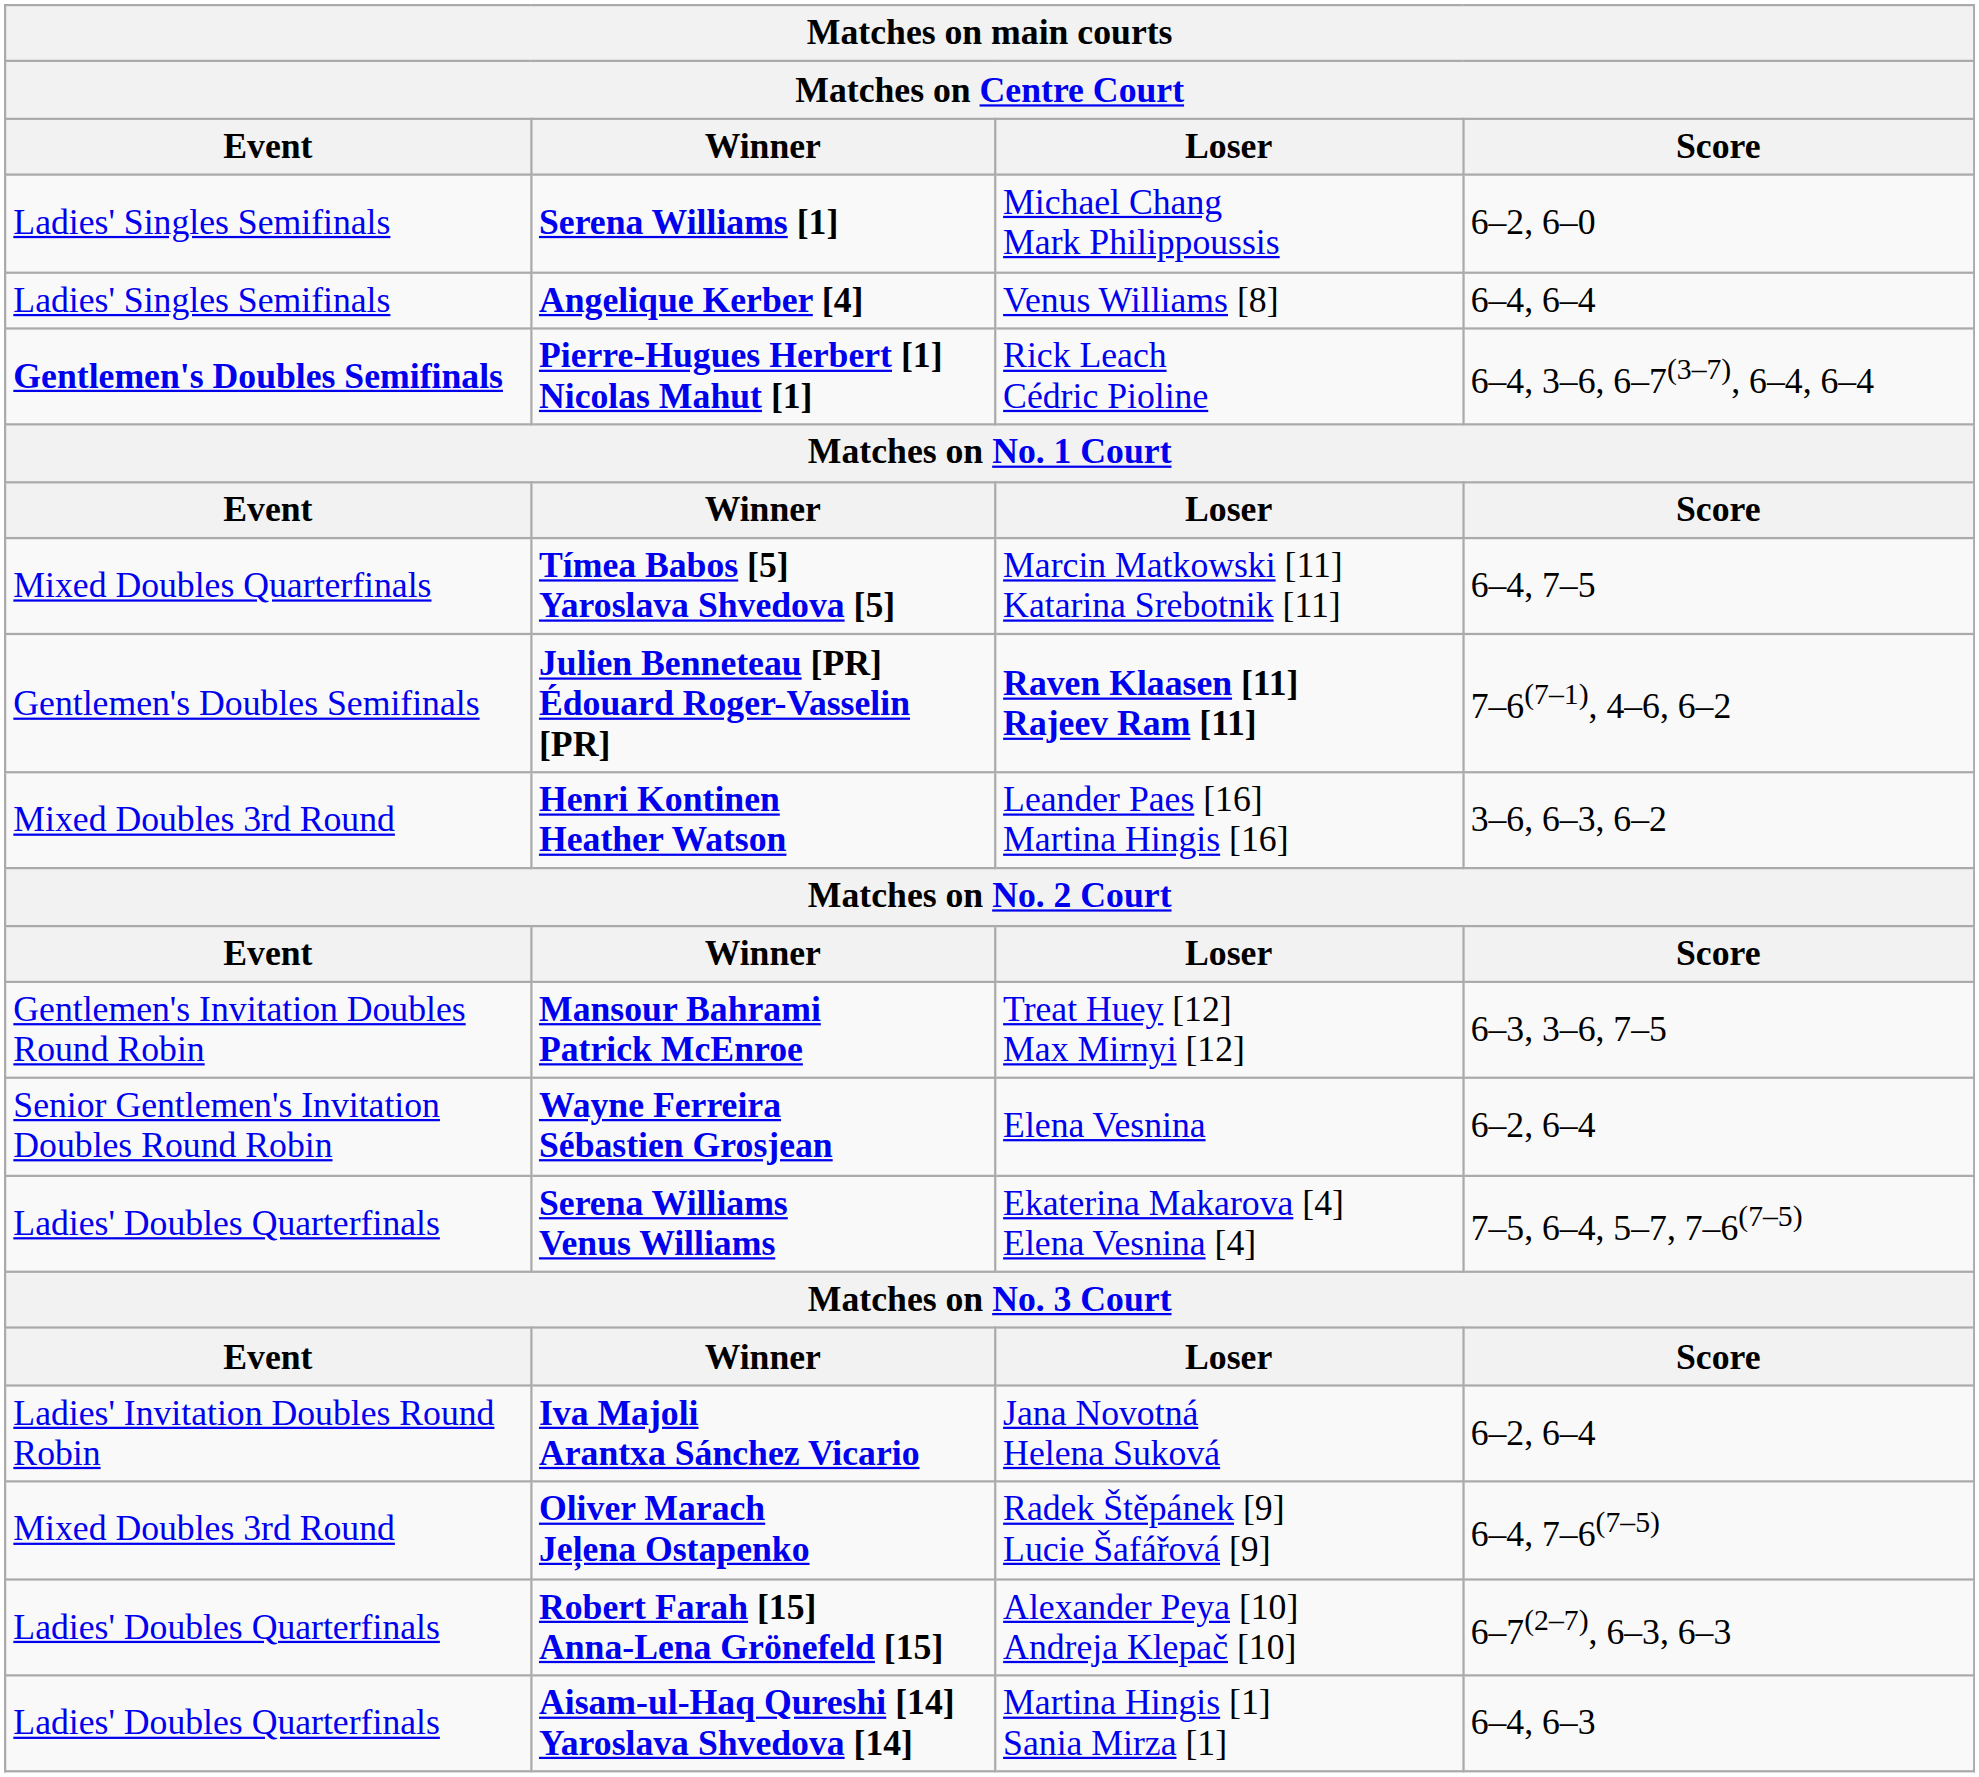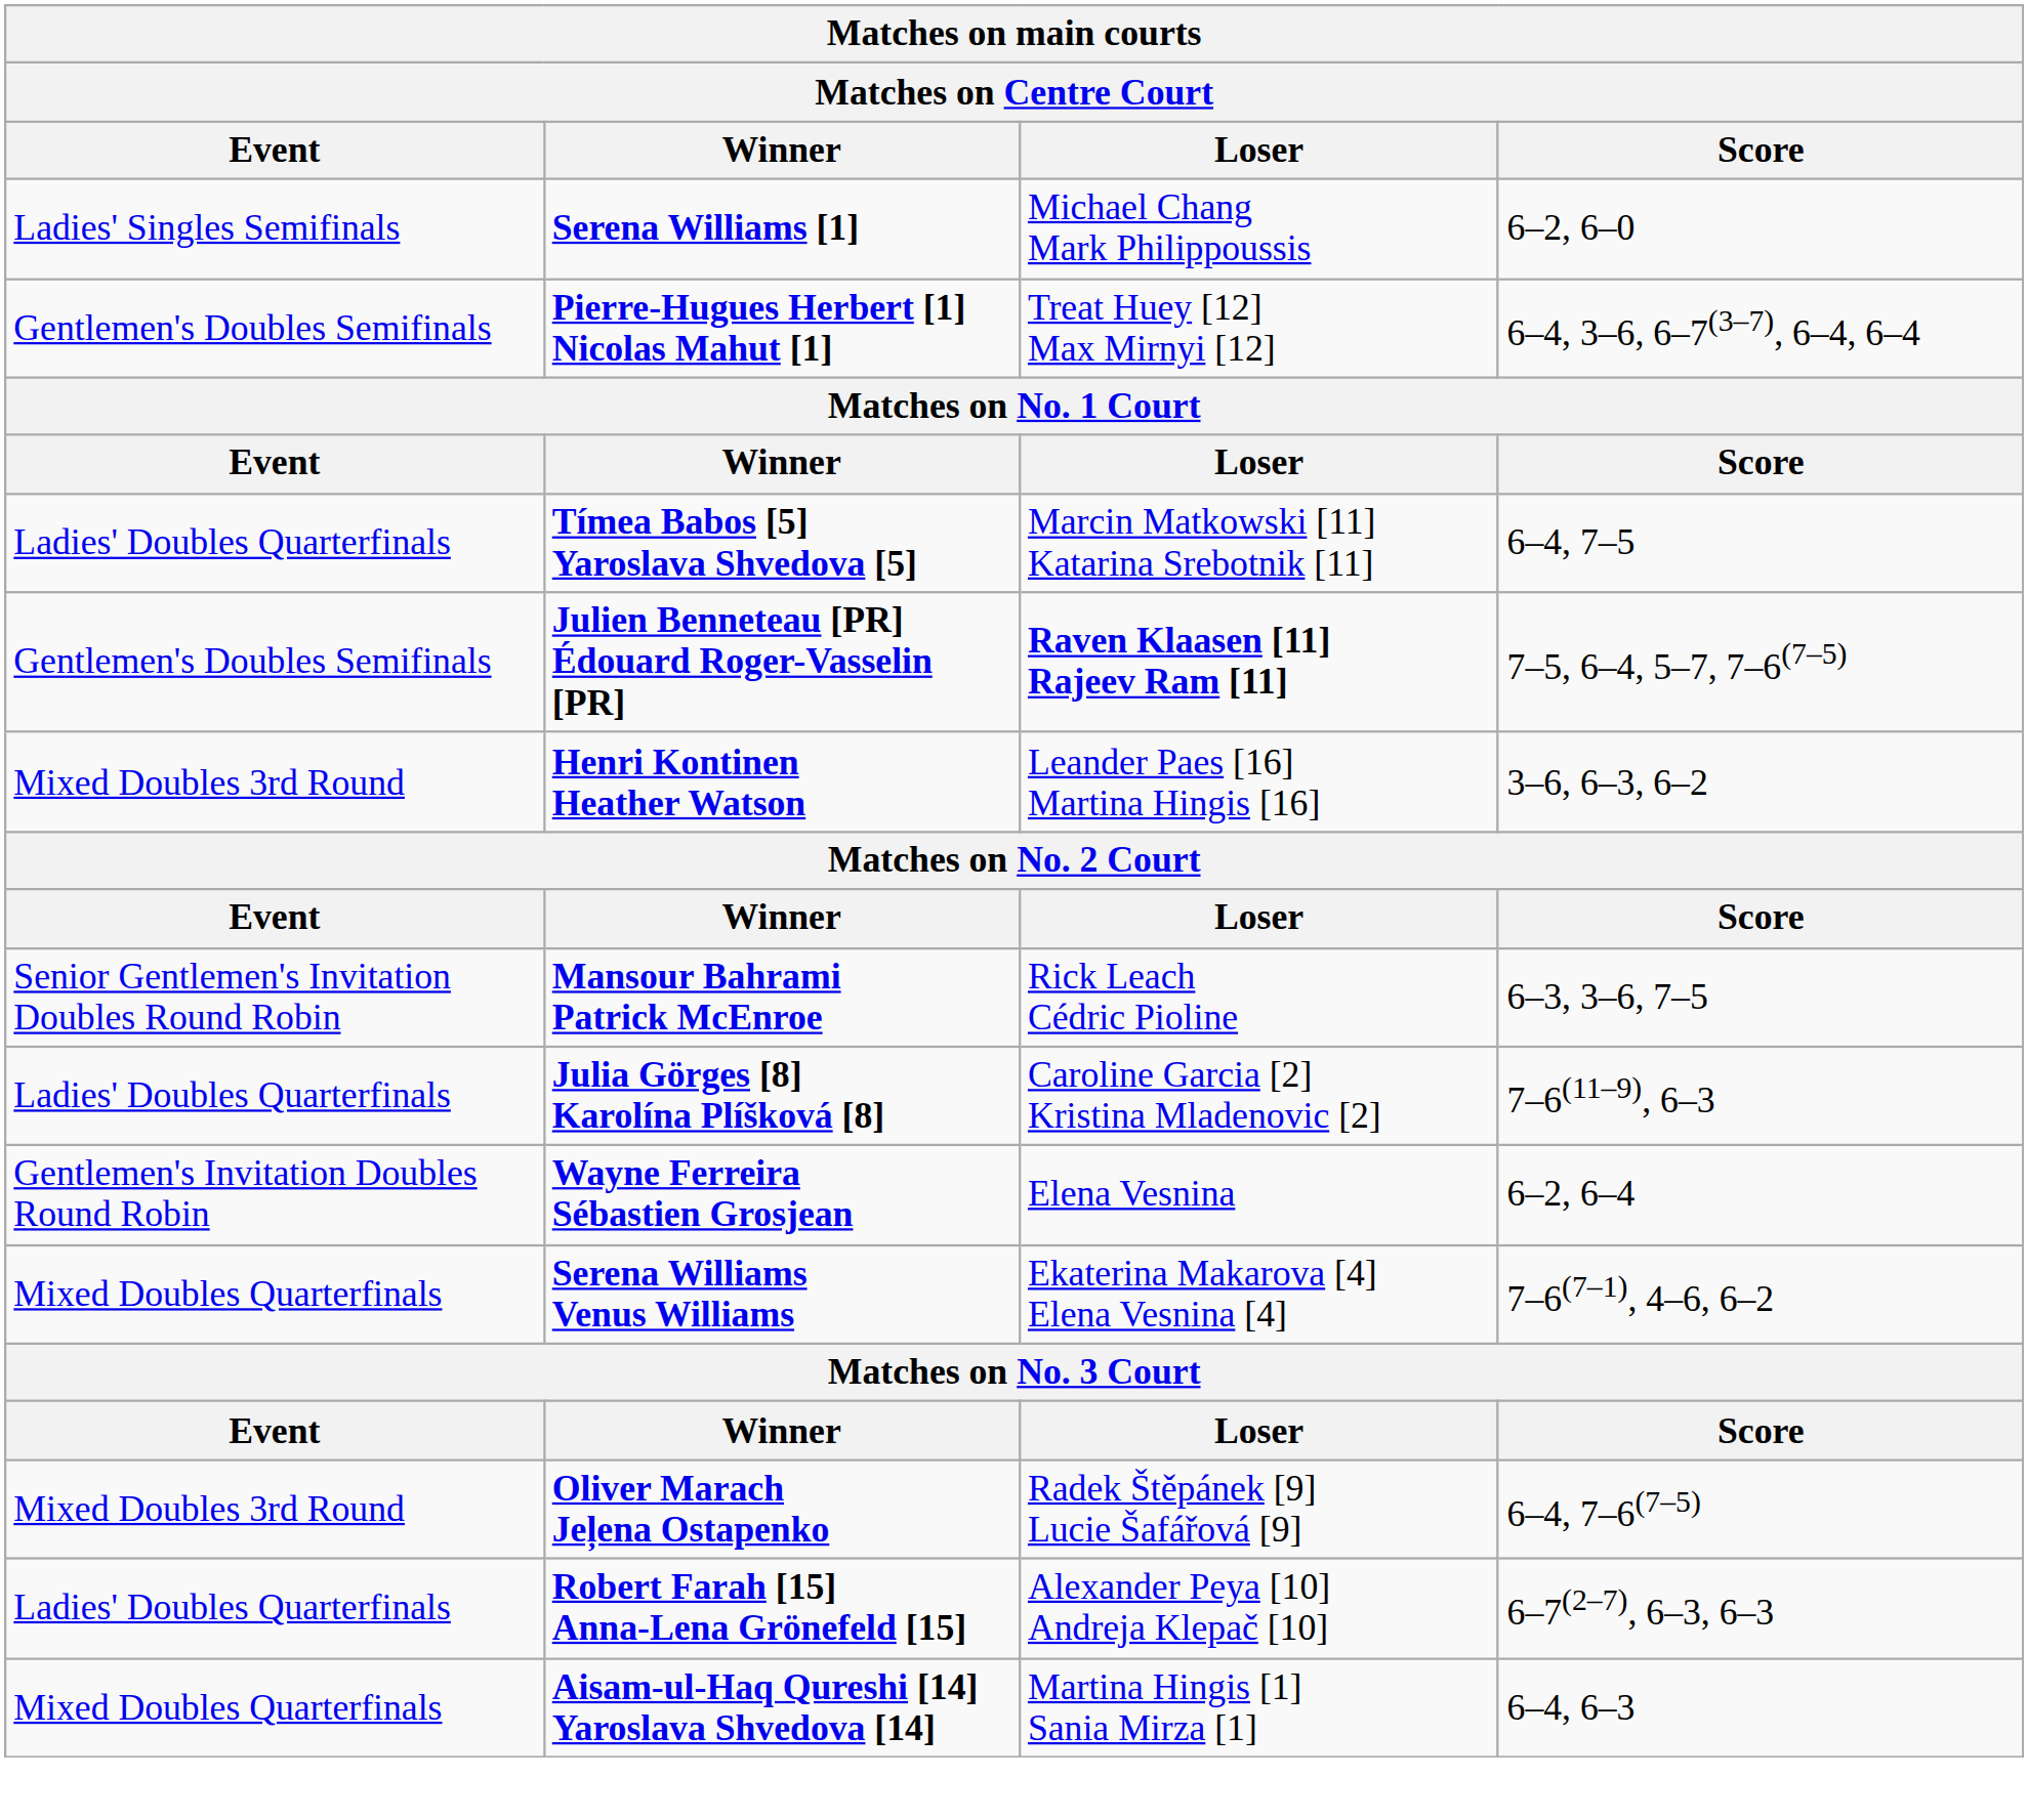 <table class="wikitable collapsible uncollapsed" style="margin:auto;">
 <tr>
 <th colspan="4" style="white-space:nowrap;">Matches on main courts</th>
 </tr>
 <tr>
 <th colspan="4">Matches on <a href='#'>Centre Court</a></th>
 </tr>
 <tr>
 <th width=250>Event</th>
 <th width=220>Winner</th>
 <th width=220>Loser</th>
 <th width=250>Score</th>
 </tr>
 <tr>
 <td><a href='#'>Ladies' Singles Semifinals</a></td>
 <td> <strong><a href='#'>Serena Williams</a> [1]</strong></td>
 <td> <a href='#'>Michael Chang</a> <br>  <a href='#'>Mark Philippoussis</a></td>
 <td>6–2, 6–0</td>
 </tr>
 <tr>
-<td><a href='#'>Ladies' Singles Semifinals</a></td>
-<td> <strong><a href='#'>Angelique Kerber</a> [4]</strong></td>
-<td> <a href='#'>Venus Williams</a> [8]</td>
-<td>6–4, 6–4</td>
-</tr>
-<tr>
-<td><strong><a href='#'>Gentlemen's Doubles Semifinals</a></strong></td>
+<td><a href='#'>Gentlemen's Doubles Semifinals</a></td>
 <td><strong> <a href='#'>Pierre-Hugues Herbert</a> [1] <br>  <a href='#'>Nicolas Mahut</a> [1]</strong></td>
-<td> <a href='#'>Rick Leach</a><br> <a href='#'>Cédric Pioline</a></td>
+<td> <a href='#'>Treat Huey</a> [12] <br>  <a href='#'>Max Mirnyi</a> [12]</td>
 <td>6–4, 3–6, 6–7<sup>(3–7)</sup>, 6–4, 6–4</td>
 </tr>
 <tr>
 <th colspan="4">Matches on <a href='#'>No. 1 Court</a></th>
 </tr>
 <tr>
 <th width=220>Event</th>
 <th width=220>Winner</th>
 <th width=220>Loser</th>
 <th width=250>Score</th>
 </tr>
 <tr>
-<td><a href='#'>Mixed Doubles Quarterfinals</a></td>
+<td><a href='#'>Ladies' Doubles Quarterfinals</a></td>
 <td><strong> <a href='#'>Tímea Babos</a> [5]<br> <a href='#'>Yaroslava Shvedova</a> [5]</strong></td>
 <td> <a href='#'>Marcin Matkowski</a> [11] <br>  <a href='#'>Katarina Srebotnik</a> [11]</td>
 <td>6–4, 7–5</td>
 </tr>
 <tr>
 <td><a href='#'>Gentlemen's Doubles Semifinals</a></td>
 <td><strong> <a href='#'>Julien Benneteau</a> [PR] <br>  <a href='#'>Édouard Roger-Vasselin</a> [PR]</strong></td>
 <td><strong> <a href='#'>Raven Klaasen</a> [11]<br>  <a href='#'>Rajeev Ram</a> [11]</strong></td>
-<td>7–6<sup>(7–1)</sup>, 4–6, 6–2</td>
+<td>7–5, 6–4, 5–7, 7–6<sup>(7–5)</sup></td>
 </tr>
 <tr>
 <td><a href='#'>Mixed Doubles 3rd Round</a></td>
 <td><strong> <a href='#'>Henri Kontinen</a> <br>  <a href='#'>Heather Watson</a></strong></td>
 <td> <a href='#'>Leander Paes</a> [16] <br>  <a href='#'>Martina Hingis</a> [16]</td>
 <td>3–6, 6–3, 6–2</td>
 </tr>
 <tr>
 <th colspan="4">Matches on <a href='#'>No. 2 Court</a></th>
 </tr>
 <tr>
 <th width=220>Event</th>
 <th width=220>Winner</th>
 <th width=220>Loser</th>
 <th width=250>Score</th>
 </tr>
 <tr>
-<td><a href='#'>Gentlemen's Invitation Doubles Round Robin</a></td>
+<td><a href='#'>Senior Gentlemen's Invitation Doubles Round Robin</a></td>
 <td><strong> <a href='#'>Mansour Bahrami</a><br> <a href='#'>Patrick McEnroe</a></strong></td>
-<td> <a href='#'>Treat Huey</a> [12] <br>  <a href='#'>Max Mirnyi</a> [12]</td>
+<td> <a href='#'>Rick Leach</a><br> <a href='#'>Cédric Pioline</a></td>
 <td>6–3, 3–6, 7–5</td>
 </tr>
 <tr>
-<td><a href='#'>Senior Gentlemen's Invitation Doubles Round Robin</a></td>
+<td><a href='#'>Ladies' Doubles Quarterfinals</a></td>
+<td><strong> <a href='#'>Julia Görges</a> [8]<br> <a href='#'>Karolína Plíšková</a> [8]</strong></td>
+<td> <a href='#'>Caroline Garcia</a> [2]<br> <a href='#'>Kristina Mladenovic</a> [2]</td>
+<td>7–6<sup>(11–9)</sup>, 6–3</td>
+</tr>
+<tr>
+<td><a href='#'>Gentlemen's Invitation Doubles Round Robin</a></td>
 <td><strong> <a href='#'>Wayne Ferreira</a> <br>  <a href='#'>Sébastien Grosjean</a></strong></td>
 <td> <a href='#'>Elena Vesnina</a></td>
 <td>6–2, 6–4</td>
 </tr>
 <tr>
-<td><a href='#'>Ladies' Doubles Quarterfinals</a></td>
+<td><a href='#'>Mixed Doubles Quarterfinals</a></td>
 <td><strong> <a href='#'>Serena Williams</a> <br>  <a href='#'>Venus Williams</a></strong></td>
 <td> <a href='#'>Ekaterina Makarova</a> [4] <br>  <a href='#'>Elena Vesnina</a> [4]</td>
-<td>7–5, 6–4, 5–7, 7–6<sup>(7–5)</sup></td>
+<td>7–6<sup>(7–1)</sup>, 4–6, 6–2</td>
 </tr>
 <tr>
 <th colspan="4">Matches on <a href='#'>No. 3 Court</a></th>
 </tr>
 <tr>
 <th width=220>Event</th>
 <th width=220>Winner</th>
 <th width=220>Loser</th>
 <th width=250>Score</th>
-</tr>
-<tr>
-<td><a href='#'>Ladies' Invitation Doubles Round Robin</a></td>
-<td><strong> <a href='#'>Iva Majoli</a><br> <a href='#'>Arantxa Sánchez Vicario</a></strong></td>
-<td> <a href='#'>Jana Novotná</a><br> <a href='#'>Helena Suková</a></td>
-<td>6–2, 6–4</td>
 </tr>
 <tr>
 <td><a href='#'>Mixed Doubles 3rd Round</a></td>
 <td><strong> <a href='#'>Oliver Marach</a><br> <a href='#'>Jeļena Ostapenko</a></strong></td>
 <td> <a href='#'>Radek Štěpánek</a> [9]<br> <a href='#'>Lucie Šafářová</a> [9]</td>
 <td>6–4, 7–6<sup>(7–5)</sup></td>
 </tr>
 <tr>
 <td><a href='#'>Ladies' Doubles Quarterfinals</a></td>
 <td><strong> <a href='#'>Robert Farah</a> [15] <br>  <a href='#'>Anna-Lena Grönefeld</a> [15]</strong></td>
 <td> <a href='#'>Alexander Peya</a> [10] <br>  <a href='#'>Andreja Klepač</a> [10]</td>
 <td>6–7<sup>(2–7)</sup>, 6–3, 6–3</td>
 </tr>
 <tr>
-<td><a href='#'>Ladies' Doubles Quarterfinals</a></td>
+<td><a href='#'>Mixed Doubles Quarterfinals</a></td>
 <td><strong> <a href='#'>Aisam-ul-Haq Qureshi</a> [14] <br>  <a href='#'>Yaroslava Shvedova</a> [14]</strong></td>
 <td> <a href='#'>Martina Hingis</a> [1]<br> <a href='#'>Sania Mirza</a> [1]</td>
 <td>6–4, 6–3</td>
 </tr>
 </table>
